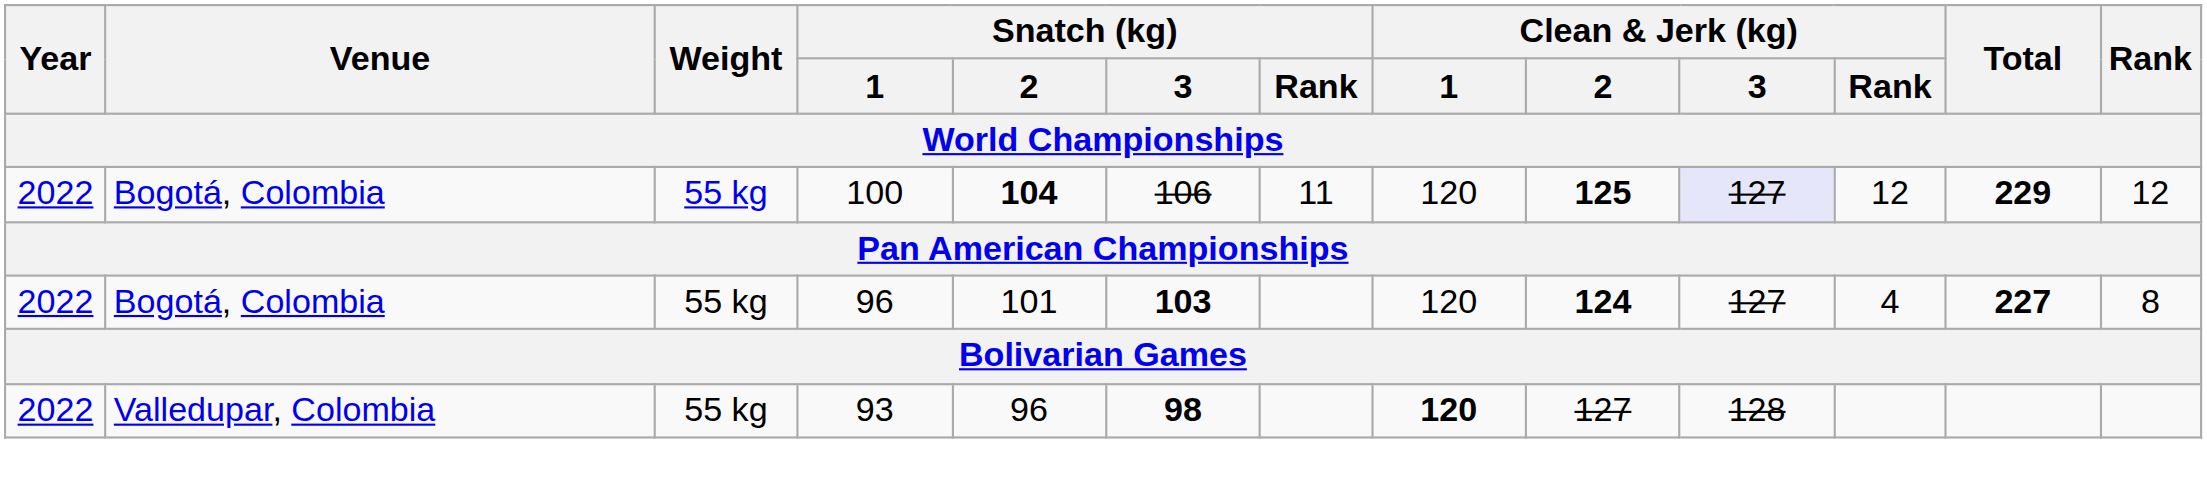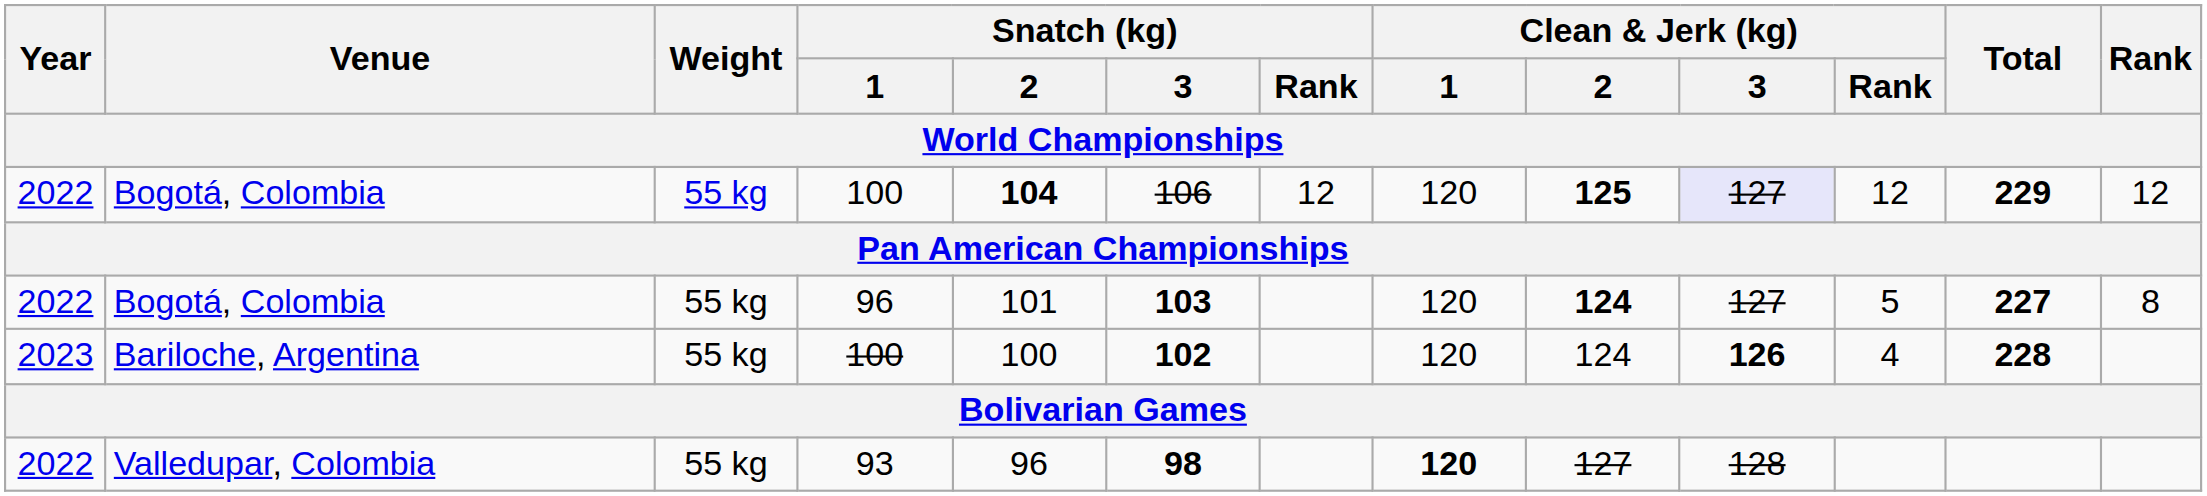 <table class = "wikitable" style="text-align:center;">
 <tr>
 <th rowspan=2 width=40>Year</th>
 <th rowspan=2 width=250>Venue</th>
 <th rowspan=2 width=60>Weight</th>
 <th colspan=4>Snatch (kg)</th>
 <th colspan=4>Clean & Jerk (kg)</th>
 <th rowspan=2 width=65>Total</th>
 <th rowspan=2 width=40>Rank</th>
 </tr>
 <tr>
 <th width=65>1</th>
 <th width=65>2</th>
 <th width=65>3</th>
 <th width=45>Rank</th>
 <th width=65>1</th>
 <th width=65>2</th>
 <th width=65>3</th>
 <th width=45>Rank</th>
 </tr>
 <tr>
 <th colspan=13><a href='#'>World Championships</a></th>
 </tr>
 <tr>
 <td><a href='#'>2022</a></td>
 <td align=left> <a href='#'>Bogotá</a>, <a href='#'>Colombia</a></td>
 <td><a href='#'>55 kg</a></td>
 <td>100</td>
 <td><strong>104</strong></td>
 <td><s>106</s></td>
-<td>11</td>
+<td>12</td>
 <td>120</td>
 <td><strong>125</strong></td>
 <td style="background: lavender;"><s>127</s></td>
 <td>12</td>
 <td><strong>229</strong></td>
 <td>12</td>
 </tr>
 <tr>
 <th colspan=13><a href='#'>Pan American Championships</a></th>
 </tr>
 <tr>
 <td><a href='#'>2022</a></td>
 <td align=left> <a href='#'>Bogotá</a>, <a href='#'>Colombia</a></td>
 <td>55 kg</td>
 <td>96</td>
 <td>101</td>
 <td><strong>103</strong></td>
 <td></td>
 <td>120</td>
 <td><strong>124</strong></td>
 <td><s>127</s></td>
-<td>4</td>
+<td>5</td>
 <td><strong>227</strong></td>
 <td>8</td>
+</tr>
+<tr>
+<td><a href='#'>2023</a></td>
+<td align=left> <a href='#'>Bariloche</a>, <a href='#'>Argentina</a></td>
+<td>55 kg</td>
+<td><s>100</s></td>
+<td>100</td>
+<td><strong>102</strong></td>
+<td></td>
+<td>120</td>
+<td>124</td>
+<td><strong>126</strong></td>
+<td>4</td>
+<td><strong>228</strong></td>
+<td></td>
 </tr>
 <tr>
 <th colspan=13><a href='#'>Bolivarian Games</a></th>
 </tr>
 <tr>
 <td><a href='#'>2022</a></td>
 <td align=left> <a href='#'>Valledupar</a>, <a href='#'>Colombia</a></td>
 <td>55 kg</td>
 <td>93</td>
 <td>96</td>
 <td><strong>98</strong></td>
 <td></td>
 <td><strong>120</strong></td>
 <td><s>127</s></td>
 <td><s>128</s></td>
 <td></td>
 <td></td>
 <td></td>
 </tr>
 </table>
